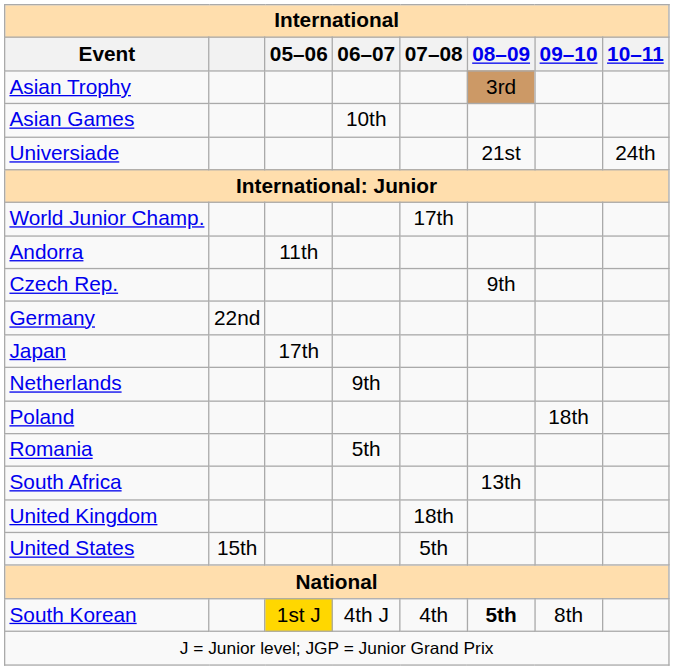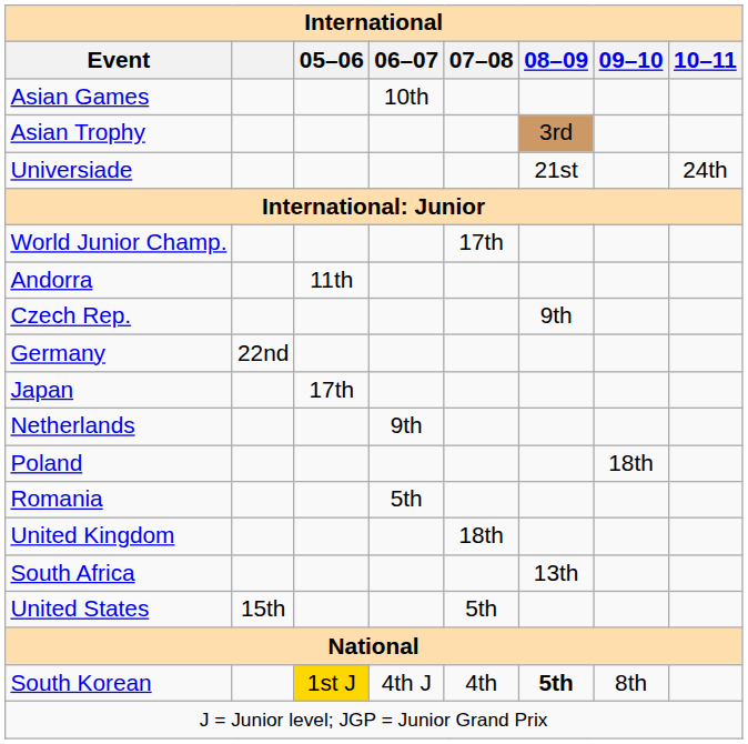 <table class="wikitable" style="text-align:center">
 <tr>
 <th style="background-color: #ffdead; " colspan=8 align=center>International</th>
 </tr>
 <tr>
 <th>Event</th>
 <th></th>
 <th>05–06</th>
 <th>06–07</th>
 <th>07–08</th>
 <th><a href='#'>08–09</a></th>
 <th><a href='#'>09–10</a></th>
 <th><a href='#'>10–11</a></th>
 </tr>
 <tr>
+<td align=left><a href='#'>Asian Games</a></td>
+<td></td>
+<td></td>
+<td>10th</td>
+<td></td>
+<td></td>
+<td></td>
+<td></td>
+</tr>
+<tr>
 <td align=left><a href='#'>Asian Trophy</a></td>
 <td></td>
 <td></td>
 <td></td>
 <td></td>
 <td bgcolor=cc9966>3rd</td>
-<td></td>
-<td></td>
-</tr>
-<tr>
-<td align=left><a href='#'>Asian Games</a></td>
-<td></td>
-<td></td>
-<td>10th</td>
-<td></td>
-<td></td>
 <td></td>
 <td></td>
 </tr>
 <tr>
 <td align=left><a href='#'>Universiade</a></td>
 <td></td>
 <td></td>
 <td></td>
 <td></td>
 <td>21st</td>
 <td></td>
 <td>24th</td>
 </tr>
 <tr>
 <th style="background-color: #ffdead; " colspan=8 align=center>International: Junior</th>
 </tr>
 <tr>
 <td align=left><a href='#'>World Junior Champ.</a></td>
 <td></td>
 <td></td>
 <td></td>
 <td>17th</td>
 <td></td>
 <td></td>
 <td></td>
 </tr>
 <tr>
 <td align=left> <a href='#'>Andorra</a></td>
 <td></td>
 <td>11th</td>
 <td></td>
 <td></td>
 <td></td>
 <td></td>
 <td></td>
 </tr>
 <tr>
 <td align=left> <a href='#'>Czech Rep.</a></td>
 <td></td>
 <td></td>
 <td></td>
 <td></td>
 <td>9th</td>
 <td></td>
 <td></td>
 </tr>
 <tr>
 <td align=left> <a href='#'>Germany</a></td>
 <td>22nd</td>
 <td></td>
 <td></td>
 <td></td>
 <td></td>
 <td></td>
 <td></td>
 </tr>
 <tr>
 <td align=left> <a href='#'>Japan</a></td>
 <td></td>
 <td>17th</td>
 <td></td>
 <td></td>
 <td></td>
 <td></td>
 <td></td>
 </tr>
 <tr>
 <td align=left> <a href='#'>Netherlands</a></td>
 <td></td>
 <td></td>
 <td>9th</td>
 <td></td>
 <td></td>
 <td></td>
 <td></td>
 </tr>
 <tr>
 <td align=left> <a href='#'>Poland</a></td>
 <td></td>
 <td></td>
 <td></td>
 <td></td>
 <td></td>
 <td>18th</td>
 <td></td>
 </tr>
 <tr>
 <td align=left> <a href='#'>Romania</a></td>
 <td></td>
 <td></td>
 <td>5th</td>
 <td></td>
 <td></td>
 <td></td>
 <td></td>
 </tr>
 <tr>
+<td align=left> <a href='#'>United Kingdom</a></td>
+<td></td>
+<td></td>
+<td></td>
+<td>18th</td>
+<td></td>
+<td></td>
+<td></td>
+</tr>
+<tr>
 <td align=left> <a href='#'>South Africa</a></td>
 <td></td>
 <td></td>
 <td></td>
 <td></td>
 <td>13th</td>
-<td></td>
-<td></td>
-</tr>
-<tr>
-<td align=left> <a href='#'>United Kingdom</a></td>
-<td></td>
-<td></td>
-<td></td>
-<td>18th</td>
-<td></td>
 <td></td>
 <td></td>
 </tr>
 <tr>
 <td align=left> <a href='#'>United States</a></td>
 <td>15th</td>
 <td></td>
 <td></td>
 <td>5th</td>
 <td></td>
 <td></td>
 <td></td>
 </tr>
 <tr>
 <th style="background-color: #ffdead; " colspan=8 align=center>National</th>
 </tr>
 <tr>
 <td align=left><a href='#'>South Korean</a></td>
 <td></td>
 <td bgcolor=gold>1st J</td>
 <td>4th J</td>
 <td>4th</td>
 <td><strong>5th</strong></td>
 <td>8th</td>
 <td></td>
 </tr>
 <tr>
 <td colspan=8 align=center><small> J = Junior level; JGP = Junior Grand Prix </small></td>
 </tr>
 </table>
